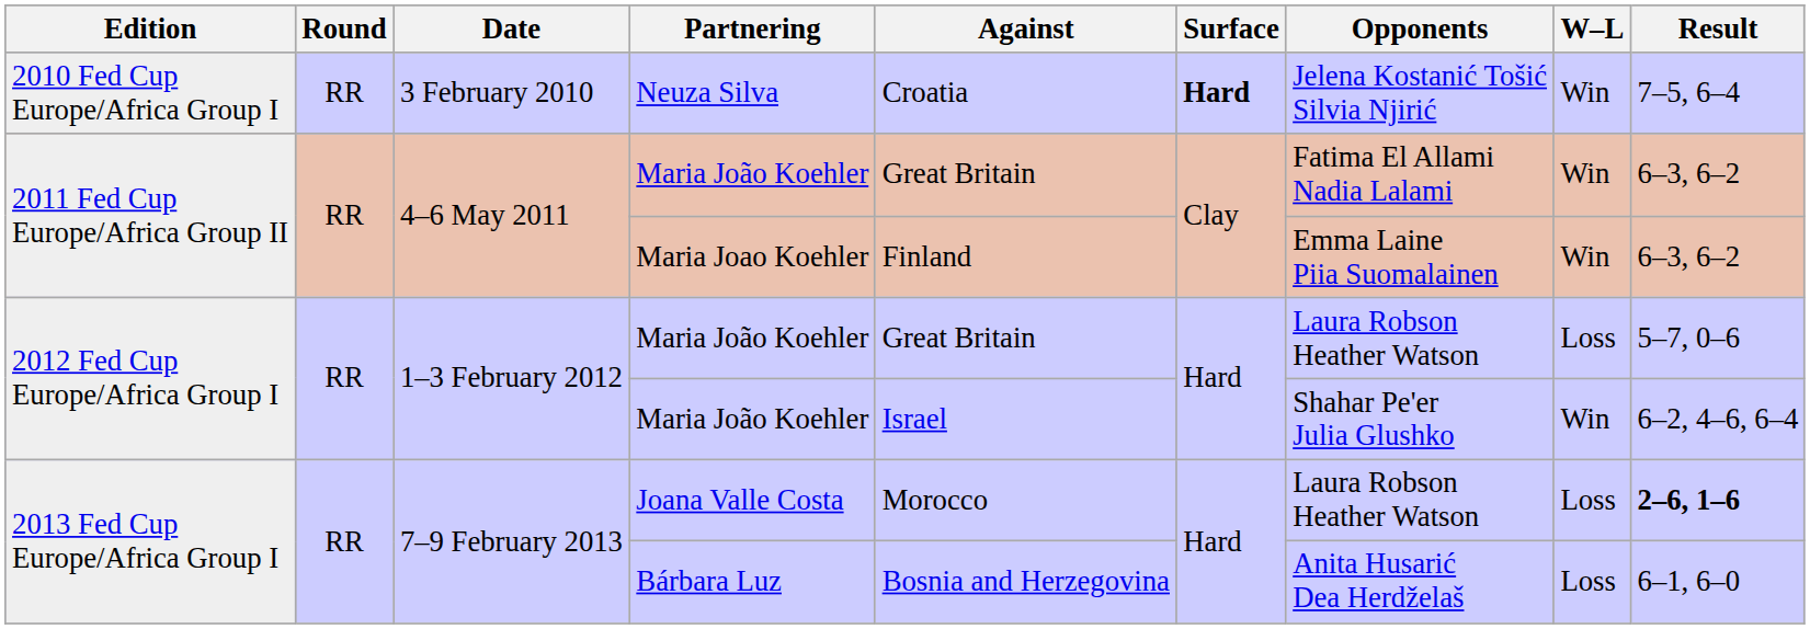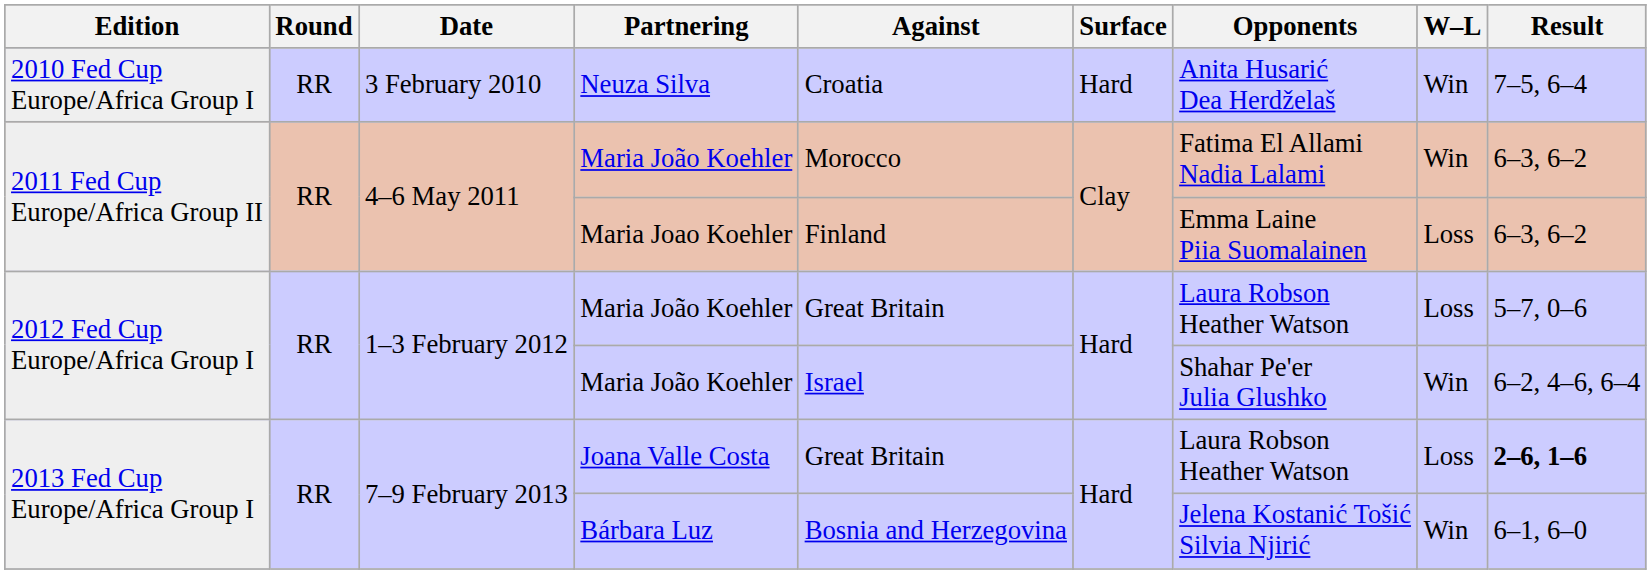 <table class="wikitable" style="font-size:97%;">
 <tr bgcolor="#eeeeee">
 <th>Edition</th>
 <th>Round</th>
 <th>Date</th>
 <th>Partnering</th>
 <th>Against</th>
 <th>Surface</th>
 <th>Opponents</th>
 <th>W–L</th>
 <th>Result</th>
 </tr>
 <tr bgcolor="#CCCCFF">
 <td bgcolor=#efefef><a href='#'>2010 Fed Cup</a><br>Europe/Africa Group I</td>
 <td align=center>RR</td>
 <td>3 February 2010</td>
 <td><a href='#'>Neuza Silva</a></td>
 <td> Croatia</td>
-<td><strong>Hard</strong></td>
-<td><a href='#'>Jelena Kostanić Tošić</a> <br> <a href='#'>Silvia Njirić</a></td>
+<td>Hard</td>
+<td><a href='#'>Anita Husarić</a> <br> <a href='#'>Dea Herdželaš</a></td>
 <td>Win</td>
 <td>7–5, 6–4</td>
 </tr>
 <tr bgcolor="#EBC2AF">
 <td rowspan=2 bgcolor=#efefef><a href='#'>2011 Fed Cup</a><br>Europe/Africa Group II</td>
 <td rowspan=2 align=center>RR</td>
 <td rowspan=2>4–6 May 2011</td>
 <td><a href='#'>Maria João Koehler</a></td>
-<td> Great Britain</td>
+<td> Morocco</td>
 <td rowspan=2>Clay</td>
 <td>Fatima El Allami <br> <a href='#'>Nadia Lalami</a></td>
 <td>Win</td>
 <td>6–3, 6–2</td>
 </tr>
 <tr bgcolor="#EBC2AF">
 <td>Maria Joao Koehler</td>
 <td> Finland</td>
 <td>Emma Laine <br> <a href='#'>Piia Suomalainen</a></td>
-<td>Win</td>
+<td>Loss</td>
 <td>6–3, 6–2</td>
 </tr>
 <tr bgcolor="#CCCCFF">
 <td rowspan=2 bgcolor=#efefef><a href='#'>2012 Fed Cup</a><br>Europe/Africa Group I</td>
 <td rowspan=2 align=center>RR</td>
 <td rowspan=2>1–3 February 2012</td>
 <td>Maria João Koehler</td>
 <td> Great Britain</td>
 <td rowspan=2>Hard</td>
 <td><a href='#'>Laura Robson</a> <br> Heather Watson</td>
 <td>Loss</td>
 <td>5–7, 0–6</td>
 </tr>
 <tr bgcolor="#CCCCFF">
 <td>Maria João Koehler</td>
 <td> <a href='#'>Israel</a></td>
 <td>Shahar Pe'er <br> <a href='#'>Julia Glushko</a></td>
 <td>Win</td>
 <td>6–2, 4–6, 6–4</td>
 </tr>
 <tr bgcolor="#CCCCFF">
 <td rowspan=2 bgcolor=#efefef><a href='#'>2013 Fed Cup</a><br>Europe/Africa Group I</td>
 <td rowspan=2 align=center>RR</td>
 <td rowspan=2>7–9 February 2013</td>
 <td><a href='#'>Joana Valle Costa</a></td>
-<td> Morocco</td>
+<td> Great Britain</td>
 <td rowspan=2>Hard</td>
 <td>Laura Robson <br> Heather Watson</td>
 <td>Loss</td>
 <td><strong>2–6, 1–6</strong></td>
 </tr>
 <tr bgcolor="#CCCCFF">
 <td><a href='#'>Bárbara Luz</a></td>
 <td> <a href='#'>Bosnia and Herzegovina</a></td>
-<td><a href='#'>Anita Husarić</a> <br> <a href='#'>Dea Herdželaš</a></td>
-<td>Loss</td>
+<td><a href='#'>Jelena Kostanić Tošić</a> <br> <a href='#'>Silvia Njirić</a></td>
+<td>Win</td>
 <td>6–1, 6–0</td>
 </tr>
 </table>
